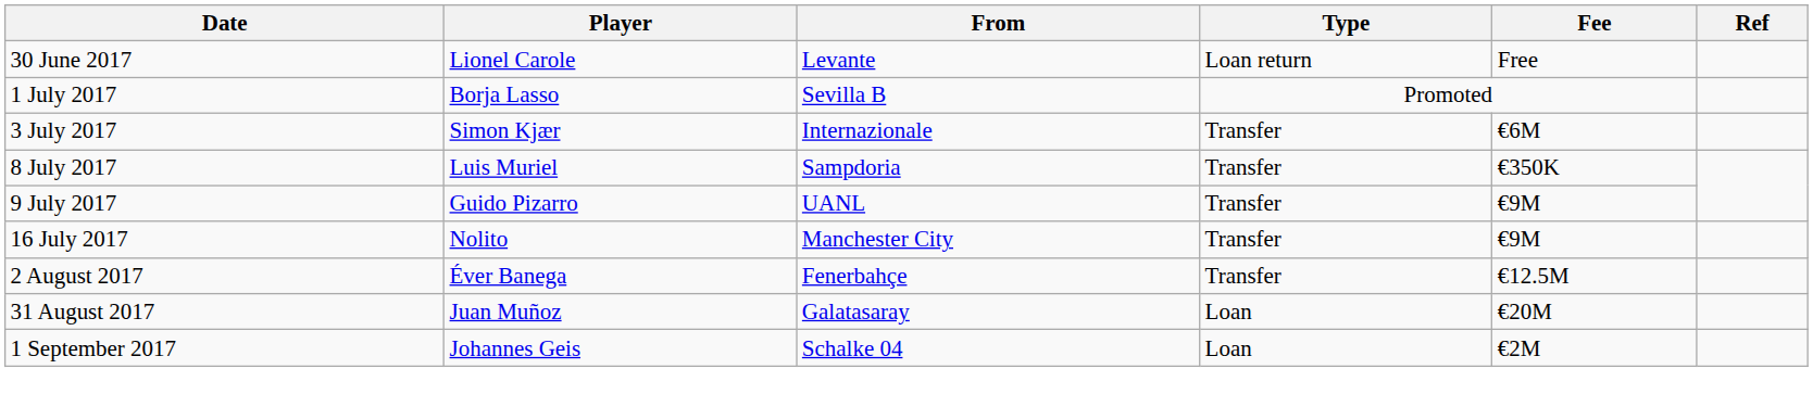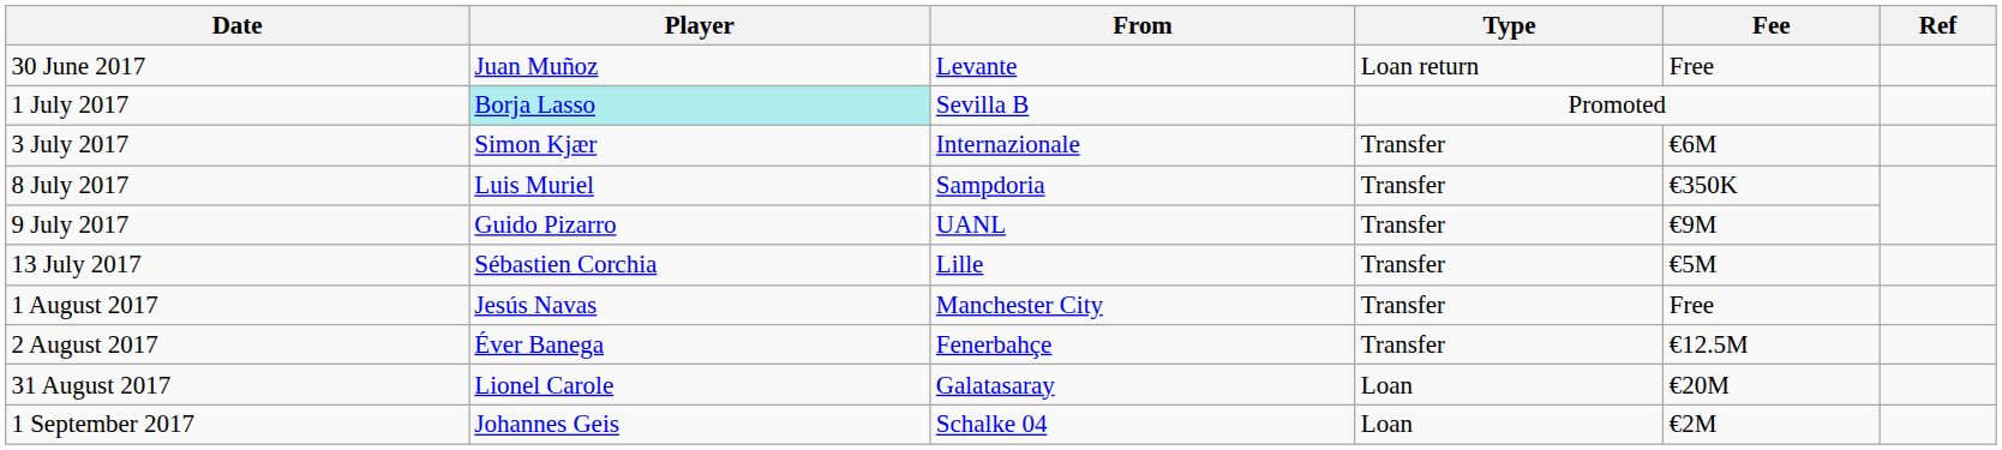 <table class="wikitable" style="width:80%;">
 <tr>
 <th>Date</th>
 <th>Player</th>
 <th>From</th>
 <th>Type</th>
 <th>Fee</th>
 <th>Ref</th>
 </tr>
 <tr>
 <td>30 June 2017</td>
-<td> <a href='#'>Lionel Carole</a></td>
+<td> <a href='#'>Juan Muñoz</a></td>
 <td> <a href='#'>Levante</a></td>
 <td>Loan return</td>
 <td>Free</td>
 <td></td>
 </tr>
 <tr>
 <td>1 July 2017</td>
-<td> <a href='#'>Borja Lasso</a></td>
+<td style="background: paleturquoise;"> <a href='#'>Borja Lasso</a></td>
 <td> <a href='#'>Sevilla B</a></td>
 <td colspan="2" style="text-align:center;">Promoted</td>
 <td></td>
 </tr>
 <tr>
 <td>3 July 2017</td>
 <td> <a href='#'>Simon Kjær</a></td>
 <td> <a href='#'>Internazionale</a></td>
 <td>Transfer</td>
 <td>€6M</td>
 <td></td>
 </tr>
 <tr>
 <td>8 July 2017</td>
 <td> <a href='#'>Luis Muriel</a></td>
 <td> <a href='#'>Sampdoria</a></td>
 <td>Transfer</td>
 <td>€350K</td>
 <td rowspan="2"></td>
 </tr>
 <tr>
 <td>9 July 2017</td>
 <td> <a href='#'>Guido Pizarro</a></td>
 <td> <a href='#'>UANL</a></td>
 <td>Transfer</td>
 <td>€9M</td>
 </tr>
 <tr>
-<td>16 July 2017</td>
-<td> <a href='#'>Nolito</a></td>
+<td>13 July 2017</td>
+<td> <a href='#'>Sébastien Corchia</a></td>
+<td> <a href='#'>Lille</a></td>
+<td>Transfer</td>
+<td>€5M</td>
+<td></td>
+</tr>
+<tr>
+<td>1 August 2017</td>
+<td> <a href='#'>Jesús Navas</a></td>
 <td> <a href='#'>Manchester City</a></td>
 <td>Transfer</td>
-<td>€9M</td>
+<td>Free</td>
 <td></td>
 </tr>
 <tr>
 <td>2 August 2017</td>
 <td> <a href='#'>Éver Banega</a></td>
 <td> <a href='#'>Fenerbahçe</a></td>
 <td>Transfer</td>
 <td>€12.5M</td>
 <td></td>
 </tr>
 <tr>
 <td>31 August 2017</td>
-<td> <a href='#'>Juan Muñoz</a></td>
+<td> <a href='#'>Lionel Carole</a></td>
 <td> <a href='#'>Galatasaray</a></td>
 <td>Loan</td>
 <td>€20M</td>
 <td></td>
 </tr>
 <tr>
 <td>1 September 2017</td>
 <td> <a href='#'>Johannes Geis</a></td>
 <td> <a href='#'>Schalke 04</a></td>
 <td>Loan</td>
 <td>€2M</td>
 <td></td>
 </tr>
 </table>
